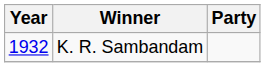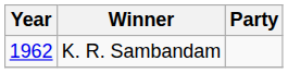 <table class="wikitable sortable">
 <tr>
 <th>Year</th>
 <th>Winner</th>
 <th colspan="2">Party</th>
 </tr>
 <tr>
-<td><a href='#'>1932</a></td>
+<td><a href='#'>1962</a></td>
 <td>K. R. Sambandam</td>
 <td></td>
 </tr>
 <tr>
 </tr>
 </table>
